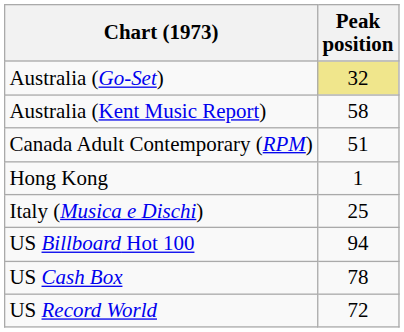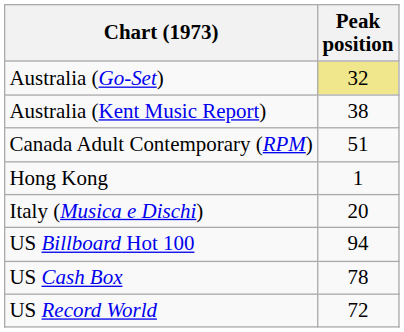 <table class="wikitable sortable">
 <tr>
 <th>Chart (1973)</th>
 <th>Peak<br>position</th>
 </tr>
 <tr>
 <td>Australia (<em><a href='#'>Go-Set</a></em>)</td>
 <td align="center" style="background: khaki;">32</td>
 </tr>
 <tr>
 <td>Australia (<a href='#'>Kent Music Report</a>)</td>
-<td align="center">58</td>
+<td align="center">38</td>
 </tr>
 <tr>
 <td>Canada Adult Contemporary (<em><a href='#'>RPM</a></em>)</td>
 <td align="center">51</td>
 </tr>
 <tr>
 <td>Hong Kong</td>
 <td align="center">1</td>
 </tr>
 <tr>
 <td>Italy (<em><a href='#'>Musica e Dischi</a></em>)</td>
-<td align="center">25</td>
+<td align="center">20</td>
 </tr>
 <tr>
 <td>US <a href='#'><em>Billboard</em> Hot 100</a></td>
 <td align="center">94</td>
 </tr>
 <tr>
 <td>US <em><a href='#'>Cash Box</a></em></td>
 <td align="center">78</td>
 </tr>
 <tr>
 <td>US <em><a href='#'>Record World</a></em></td>
 <td align="center">72</td>
 </tr>
 </table>
